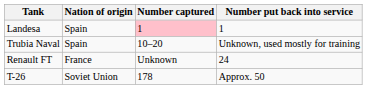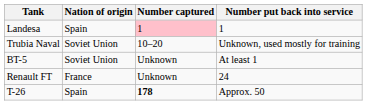 <table class="wikitable">
 <tr>
 <th>Tank</th>
 <th>Nation of origin</th>
 <th>Number captured</th>
 <th>Number put back into service</th>
 </tr>
 <tr>
 <td>Landesa</td>
 <td>Spain</td>
 <td style="background: pink;">1</td>
 <td>1</td>
 </tr>
 <tr>
 <td>Trubia Naval</td>
-<td>Spain</td>
+<td>Soviet Union</td>
 <td>10–20</td>
 <td>Unknown, used mostly for training</td>
+</tr>
+<tr>
+<td>BT-5</td>
+<td>Soviet Union</td>
+<td>Unknown</td>
+<td>At least 1</td>
 </tr>
 <tr>
 <td>Renault FT</td>
 <td>France</td>
 <td>Unknown</td>
 <td>24</td>
 </tr>
 <tr>
 <td>T-26</td>
-<td>Soviet Union</td>
-<td>178</td>
+<td>Spain</td>
+<td><strong>178</strong></td>
 <td>Approx. 50</td>
 </tr>
 </table>
